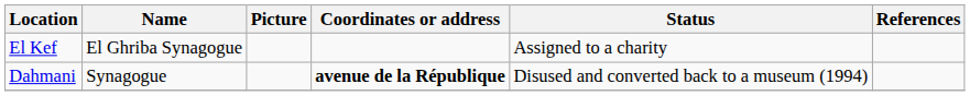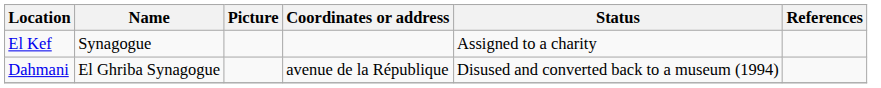 <table class="wikitable sortable">
 <tr>
 <th>Location</th>
 <th>Name</th>
 <th>Picture</th>
 <th>Coordinates or address</th>
 <th>Status</th>
 <th>References</th>
 </tr>
 <tr>
 <td><a href='#'>El Kef</a></td>
-<td>El Ghriba Synagogue</td>
+<td>Synagogue</td>
 <td align=center></td>
 <td></td>
 <td>Assigned to a charity</td>
 <td></td>
 </tr>
 <tr>
 <td><a href='#'>Dahmani</a></td>
-<td>Synagogue</td>
+<td>El Ghriba Synagogue</td>
 <td align=center></td>
-<td><strong>avenue de la République</strong></td>
+<td>avenue de la République</td>
 <td>Disused and converted back to a museum (1994)</td>
 <td></td>
 </tr>
 <tr>
 </tr>
 </table>
